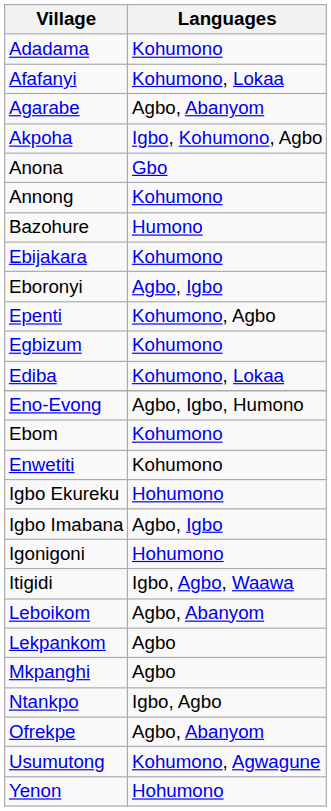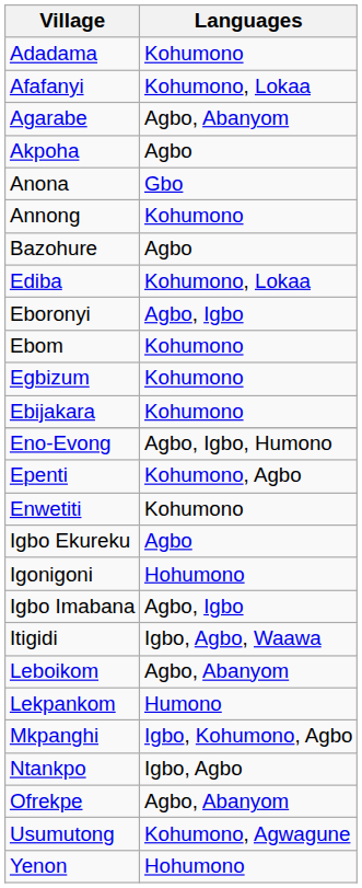 <table class="wikitable sortable">
 <tr>
 <th>Village</th>
 <th>Languages</th>
 </tr>
 <tr>
 <td><a href='#'>Adadama</a></td>
 <td><a href='#'>Kohumono</a></td>
 </tr>
 <tr>
 <td><a href='#'>Afafanyi</a></td>
 <td><a href='#'>Kohumono</a>, <a href='#'>Lokaa</a></td>
 </tr>
 <tr>
 <td><a href='#'>Agarabe</a></td>
 <td>Agbo, <a href='#'>Abanyom</a></td>
 </tr>
 <tr>
 <td><a href='#'>Akpoha</a></td>
-<td><a href='#'>Igbo</a>, <a href='#'>Kohumono</a>, Agbo</td>
+<td>Agbo</td>
 </tr>
 <tr>
 <td>Anona</td>
 <td><a href='#'>Gbo</a></td>
 </tr>
 <tr>
 <td>Annong</td>
 <td><a href='#'>Kohumono</a></td>
 </tr>
 <tr>
 <td>Bazohure</td>
-<td><a href='#'>Humono</a></td>
+<td>Agbo</td>
 </tr>
 <tr>
-<td><a href='#'>Ebijakara</a></td>
-<td><a href='#'>Kohumono</a></td>
+<td><a href='#'>Ediba</a></td>
+<td><a href='#'>Kohumono</a>, <a href='#'>Lokaa</a></td>
 </tr>
 <tr>
 <td>Eboronyi</td>
 <td><a href='#'>Agbo</a>, <a href='#'>Igbo</a></td>
 </tr>
 <tr>
-<td><a href='#'>Epenti</a></td>
-<td><a href='#'>Kohumono</a>, Agbo</td>
+<td>Ebom</td>
+<td><a href='#'>Kohumono</a></td>
 </tr>
 <tr>
 <td><a href='#'>Egbizum</a></td>
 <td><a href='#'>Kohumono</a></td>
 </tr>
 <tr>
-<td><a href='#'>Ediba</a></td>
-<td><a href='#'>Kohumono</a>, <a href='#'>Lokaa</a></td>
+<td><a href='#'>Ebijakara</a></td>
+<td><a href='#'>Kohumono</a></td>
 </tr>
 <tr>
 </tr>
 <tr>
 <td><a href='#'>Eno-Evong</a></td>
 <td>Agbo, Igbo, Humono</td>
 </tr>
 <tr>
-<td>Ebom</td>
-<td><a href='#'>Kohumono</a></td>
+<td><a href='#'>Epenti</a></td>
+<td><a href='#'>Kohumono</a>, Agbo</td>
 </tr>
 <tr>
 <td><a href='#'>Enwetiti</a></td>
 <td>Kohumono</td>
 </tr>
 <tr>
 <td>Igbo Ekureku</td>
+<td><a href='#'>Agbo</a></td>
+</tr>
+<tr>
+<td>Igonigoni</td>
 <td><a href='#'>Hohumono</a></td>
 </tr>
 <tr>
 <td>Igbo Imabana</td>
 <td>Agbo, <a href='#'>Igbo</a></td>
-</tr>
-<tr>
-<td>Igonigoni</td>
-<td><a href='#'>Hohumono</a></td>
 </tr>
 <tr>
 <td>Itigidi</td>
 <td>Igbo, <a href='#'>Agbo</a>, <a href='#'>Waawa</a></td>
 </tr>
 <tr>
 <td><a href='#'>Leboikom</a></td>
 <td>Agbo, <a href='#'>Abanyom</a></td>
 </tr>
 <tr>
 <td><a href='#'>Lekpankom</a></td>
-<td>Agbo</td>
+<td><a href='#'>Humono</a></td>
 </tr>
 <tr>
 <td><a href='#'>Mkpanghi</a></td>
-<td>Agbo</td>
+<td><a href='#'>Igbo</a>, <a href='#'>Kohumono</a>, Agbo</td>
 </tr>
 <tr>
 <td><a href='#'>Ntankpo</a></td>
 <td>Igbo, Agbo</td>
 </tr>
 <tr>
 <td><a href='#'>Ofrekpe</a></td>
 <td>Agbo, <a href='#'>Abanyom</a></td>
 </tr>
 <tr>
 <td><a href='#'>Usumutong</a></td>
 <td><a href='#'>Kohumono</a>, <a href='#'>Agwagune</a></td>
 </tr>
 <tr>
 <td><a href='#'>Yenon</a></td>
 <td><a href='#'>Hohumono</a></td>
 </tr>
 </table>
